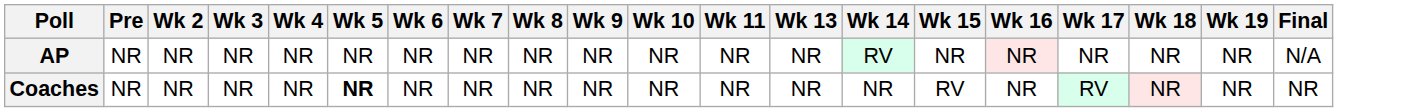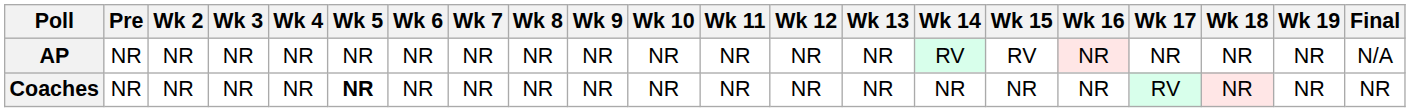 <table class="wikitable" style="white-space:nowrap;">
 <tr>
 <th>Poll</th>
 <th>Pre</th>
 <th>Wk 2</th>
 <th>Wk 3</th>
 <th>Wk 4</th>
 <th>Wk 5</th>
 <th>Wk 6</th>
 <th>Wk 7</th>
 <th>Wk 8</th>
 <th>Wk 9</th>
 <th>Wk 10</th>
 <th>Wk 11</th>
+<th>Wk 12</th>
 <th>Wk 13</th>
 <th>Wk 14</th>
 <th>Wk 15</th>
 <th>Wk 16</th>
 <th>Wk 17</th>
 <th>Wk 18</th>
 <th>Wk 19</th>
 <th>Final</th>
 </tr>
 <tr style="text-align:center;">
 <th>AP</th>
 <td style="background:#FFF;">NR</td>
 <td style="background:#FFF;">NR</td>
 <td style="background:#FFF;">NR</td>
 <td style="background:#FFF;">NR</td>
 <td style="background:#FFF;">NR</td>
 <td style="background:#FFF;">NR</td>
 <td style="background:#FFF;">NR</td>
 <td style="background:#FFF;">NR</td>
 <td style="background:#FFF;">NR</td>
 <td style="background:#FFF;">NR</td>
 <td style="background:#FFF;">NR</td>
 <td style="background:#FFF;">NR</td>
+<td style="background:#FFF;">NR</td>
 <td style="background:#D8FFEB;">RV</td>
-<td style="background:#FFF;">NR</td>
+<td style="background:#FFF;">RV</td>
 <td style="background:#FFE6E6;">NR</td>
 <td style="background:#FFF;">NR</td>
 <td style="background:#FFF;">NR</td>
 <td style="background:#FFF;">NR</td>
 <td style="background:#FFF;">N/A</td>
 </tr>
 <tr style="text-align:center;">
 <th>Coaches</th>
 <td style="background:#FFF;">NR</td>
 <td style="background:#FFF;">NR</td>
 <td style="background:#FFF;">NR</td>
 <td style="background:#FFF;">NR</td>
 <td style="background:#FFF;"><strong>NR</strong></td>
 <td style="background:#FFF;">NR</td>
 <td style="background:#FFF;">NR</td>
 <td style="background:#FFF;">NR</td>
 <td style="background:#FFF;">NR</td>
 <td style="background:#FFF;">NR</td>
 <td style="background:#FFF;">NR</td>
 <td style="background:#FFF;">NR</td>
 <td style="background:#FFF;">NR</td>
-<td style="background:#FFF;">RV</td>
+<td style="background:#FFF;">NR</td>
+<td style="background:#FFF;">NR</td>
 <td style="background:#FFF;">NR</td>
 <td style="background:#D8FFEB;">RV</td>
 <td style="background:#FFE6E6;">NR</td>
 <td style="background:#FFF;">NR</td>
 <td style="background:#FFF;">NR</td>
 </tr>
 </table>
